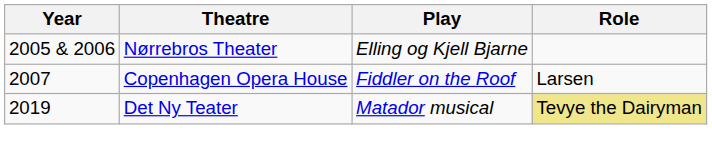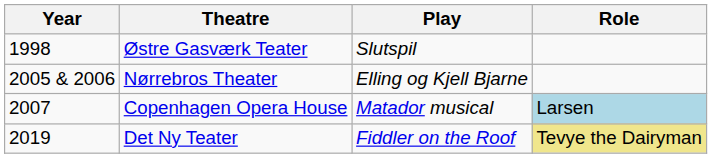 <table class="wikitable">
 <tr>
 <th>Year</th>
 <th>Theatre</th>
 <th>Play</th>
 <th>Role</th>
+</tr>
+<tr>
+<td>1998</td>
+<td><a href='#'>Østre Gasværk Teater</a></td>
+<td><em>Slutspil</em></td>
+<td></td>
 </tr>
 <tr>
 <td>2005 & 2006</td>
 <td><a href='#'>Nørrebros Theater</a></td>
 <td><em>Elling og Kjell Bjarne</em></td>
 <td></td>
 </tr>
 <tr>
 <td>2007</td>
 <td><a href='#'>Copenhagen Opera House</a></td>
-<td><em><a href='#'>Fiddler on the Roof</a></em></td>
-<td>Larsen</td>
+<td><em><a href='#'>Matador</a> musical</em></td>
+<td style="background: lightblue;">Larsen</td>
 </tr>
 <tr>
 <td>2019</td>
 <td><a href='#'>Det Ny Teater</a></td>
-<td><em><a href='#'>Matador</a> musical</em></td>
+<td><em><a href='#'>Fiddler on the Roof</a></em></td>
 <td style="background: khaki;">Tevye the Dairyman</td>
 </tr>
 </table>
